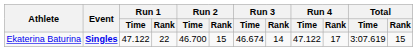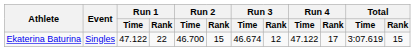 <table class="wikitable" style="font-size:90%">
 <tr>
 <th rowspan="2">Athlete</th>
 <th rowspan="2">Event</th>
 <th colspan=2>Run 1</th>
 <th colspan=2>Run 2</th>
 <th colspan=2>Run 3</th>
 <th colspan=2>Run 4</th>
 <th colspan=2>Total</th>
 </tr>
 <tr style="font-size:95%">
 <th>Time</th>
 <th>Rank</th>
 <th>Time</th>
 <th>Rank</th>
 <th>Time</th>
 <th>Rank</th>
 <th>Time</th>
 <th>Rank</th>
 <th>Time</th>
 <th>Rank</th>
 </tr>
 <tr align=center>
 <td align=left><a href='#'>Ekaterina Baturina</a></td>
-<td align="left"><strong><a href='#'>Singles</a></strong></td>
+<td align="left"><a href='#'>Singles</a></td>
 <td>47.122</td>
 <td>22</td>
 <td>46.700</td>
 <td>15</td>
 <td>46.674</td>
-<td>14</td>
+<td>12</td>
 <td>47.122</td>
 <td>17</td>
 <td>3:07.619</td>
 <td>15</td>
 </tr>
 </table>
